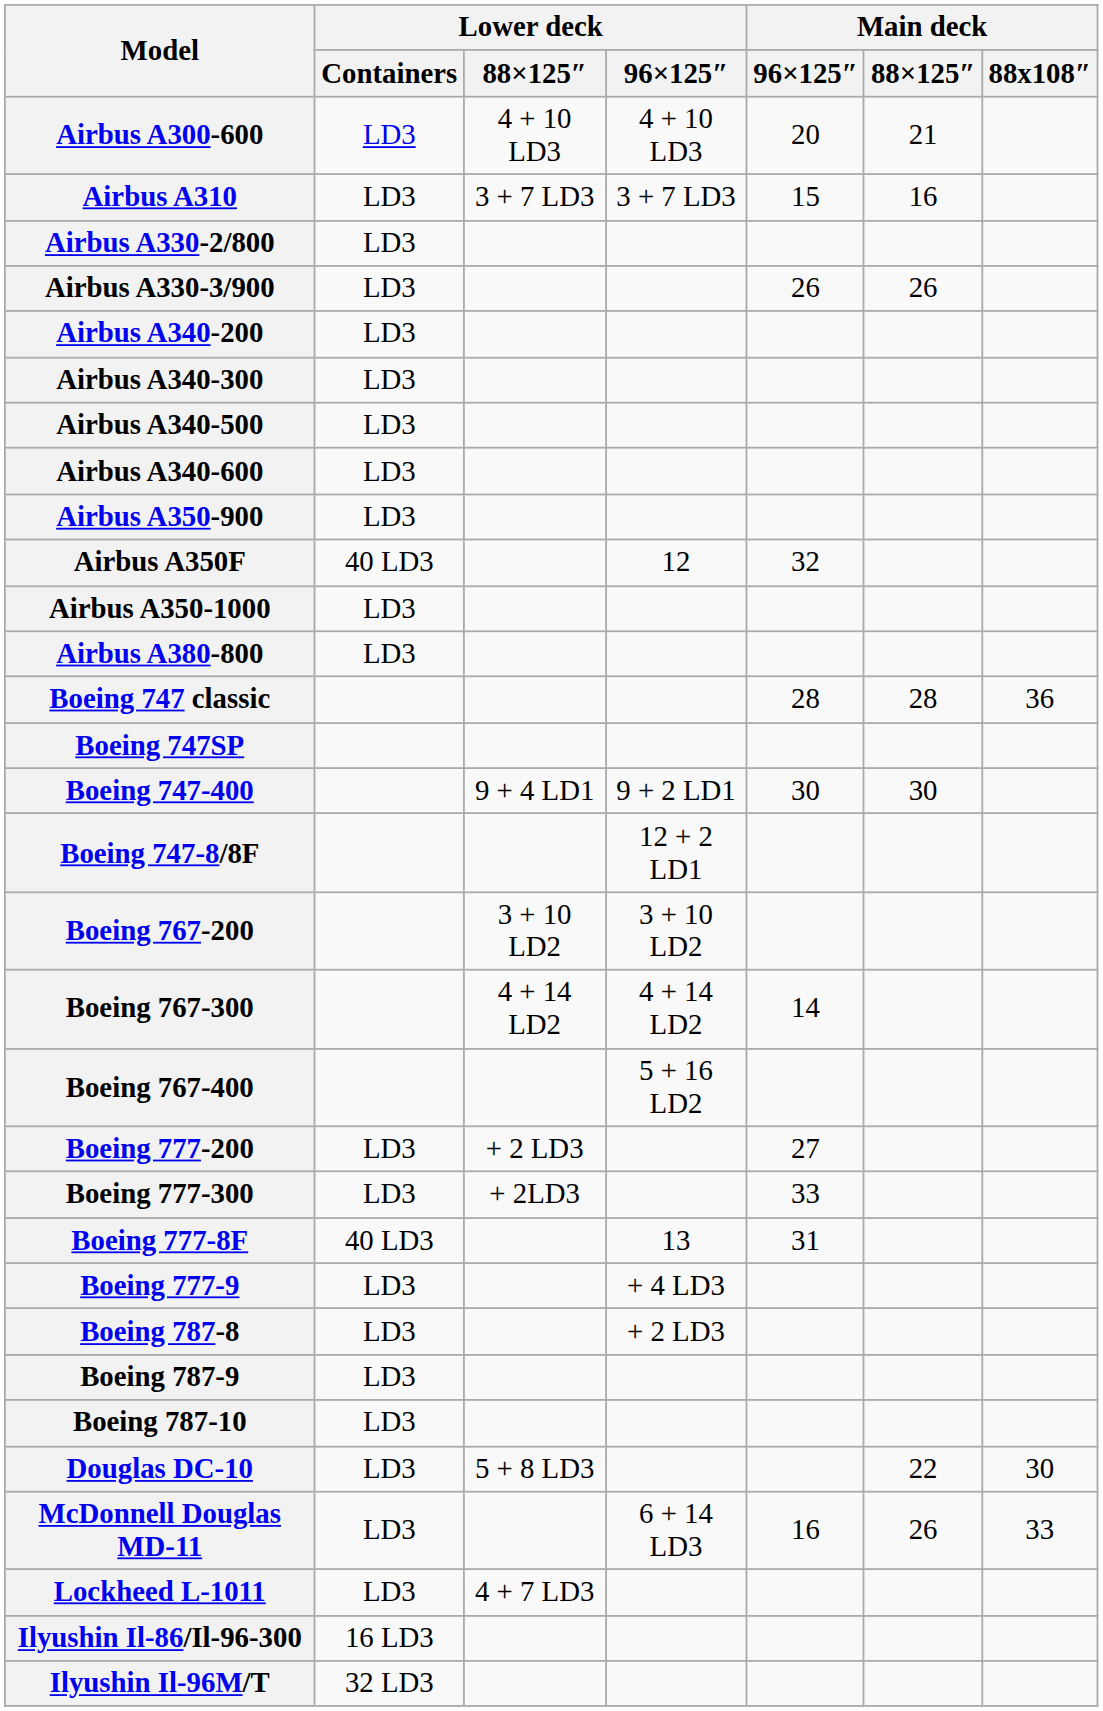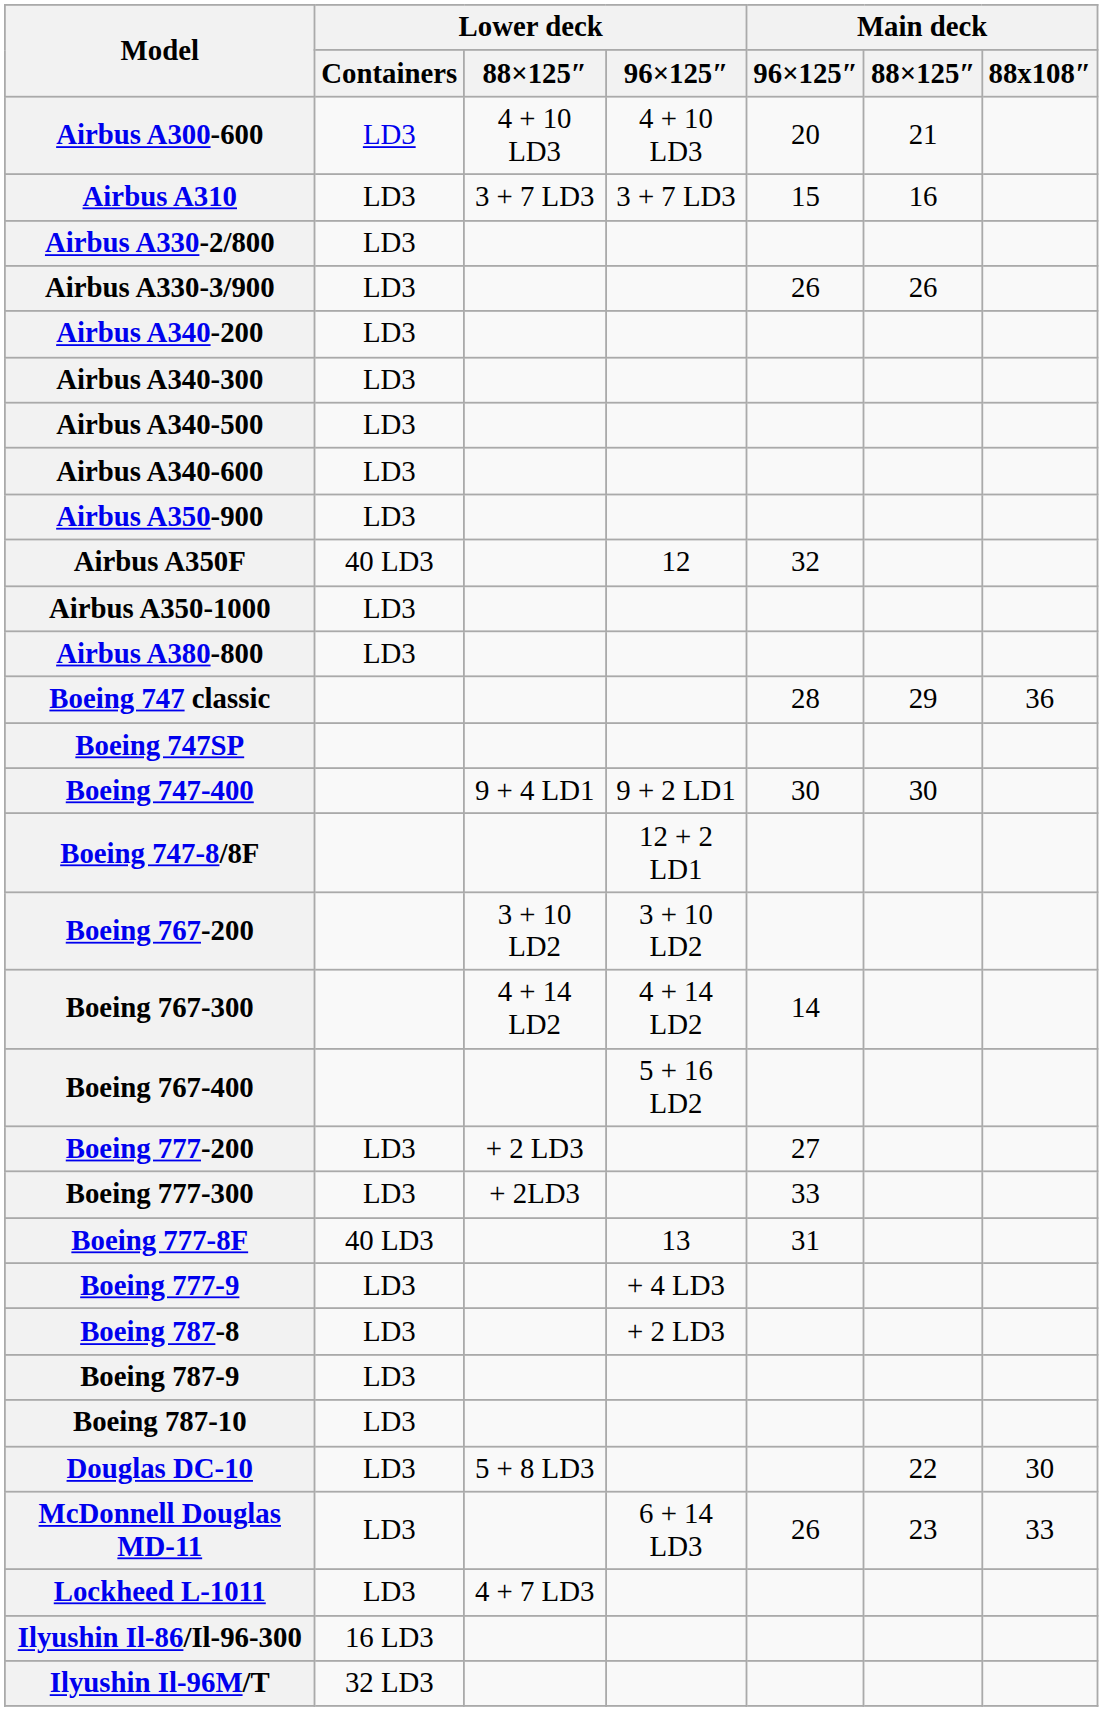 <table class="wikitable sortable" style="text-align: center;">
 <tr>
 <th rowspan=2>Model</th>
 <th colspan=3>Lower deck</th>
 <th colspan=3>Main deck</th>
 </tr>
 <tr>
 <th data-sort-type="number">Containers</th>
 <th data-sort-type="number">88×125″</th>
 <th data-sort-type="number">96×125″</th>
 <th data-sort-type="number">96×125″</th>
 <th data-sort-type="number">88×125″</th>
 <th data-sort-type="number">88x108″</th>
 </tr>
 <tr>
 <th><a href='#'>Airbus A300</a>-600</th>
 <td> <a href='#'>LD3</a></td>
 <td data-sort-value="4.10">4 + 10 LD3</td>
 <td data-sort-value="4.10">4 + 10 LD3</td>
 <td>20</td>
 <td>21</td>
 <td></td>
 </tr>
 <tr>
 <th><a href='#'>Airbus A310</a></th>
 <td> LD3</td>
 <td data-sort-value="3.07">3 + 7 LD3</td>
 <td data-sort-value="3.07">3 + 7 LD3</td>
 <td>15</td>
 <td>16</td>
 <td></td>
 </tr>
 <tr>
 <th><a href='#'>Airbus A330</a>-2/800</th>
 <td> LD3</td>
 <td></td>
 <td></td>
 <td></td>
 <td></td>
 <td></td>
 </tr>
 <tr>
 <th>Airbus A330-3/900</th>
 <td> LD3</td>
 <td></td>
 <td></td>
 <td>26</td>
 <td>26</td>
 <td></td>
 </tr>
 <tr>
 <th><a href='#'>Airbus A340</a>-200</th>
 <td> LD3</td>
 <td></td>
 <td></td>
 <td></td>
 <td></td>
 <td></td>
 </tr>
 <tr>
 <th>Airbus A340-300</th>
 <td> LD3</td>
 <td></td>
 <td></td>
 <td></td>
 <td></td>
 <td></td>
 </tr>
 <tr>
 <th>Airbus A340-500</th>
 <td> LD3</td>
 <td></td>
 <td></td>
 <td></td>
 <td></td>
 <td></td>
 </tr>
 <tr>
 <th>Airbus A340-600</th>
 <td> LD3</td>
 <td></td>
 <td></td>
 <td></td>
 <td></td>
 <td></td>
 </tr>
 <tr>
 <th><a href='#'>Airbus A350</a>-900</th>
 <td> LD3</td>
 <td></td>
 <td></td>
 <td></td>
 <td></td>
 <td></td>
 </tr>
 <tr>
 <th>Airbus A350F</th>
 <td>40 LD3</td>
 <td></td>
 <td>12</td>
 <td>32</td>
 <td></td>
 <td></td>
 </tr>
 <tr>
 <th>Airbus A350-1000</th>
 <td> LD3</td>
 <td></td>
 <td></td>
 <td></td>
 <td></td>
 <td></td>
 </tr>
 <tr>
 <th><a href='#'>Airbus A380</a>-800</th>
 <td> LD3</td>
 <td></td>
 <td></td>
 <td></td>
 <td></td>
 <td></td>
 </tr>
 <tr>
 <th><a href='#'>Boeing 747</a> classic</th>
 <td data-sort-value="33"></td>
 <td></td>
 <td></td>
 <td>28</td>
-<td>28</td>
+<td>29</td>
 <td>36</td>
 </tr>
 <tr>
 <th><a href='#'>Boeing 747SP</a></th>
 <td data-sort-value="22"></td>
 <td></td>
 <td></td>
 <td></td>
 <td></td>
 <td></td>
 </tr>
 <tr>
 <th><a href='#'>Boeing 747-400</a></th>
 <td data-sort-value="35.2"></td>
 <td data-sort-value="9.044">9 + 4 LD1</td>
 <td data-sort-value="9.022">9 + 2 LD1</td>
 <td>30</td>
 <td>30</td>
 <td></td>
 </tr>
 <tr>
 <th><a href='#'>Boeing 747-8</a>/8F</th>
 <td data-sort-value="44"></td>
 <td></td>
 <td data-sort-value="12.022">12 + 2 LD1</td>
 <td></td>
 <td></td>
 <td></td>
 </tr>
 <tr>
 <th><a href='#'>Boeing 767</a>-200</th>
 <td data-sort-value="17.2"></td>
 <td data-sort-value="3.078">3 + 10 LD2</td>
 <td data-sort-value="3.078">3 + 10 LD2</td>
 <td></td>
 <td></td>
 <td></td>
 </tr>
 <tr>
 <th>Boeing 767-300</th>
 <td data-sort-value="23.4"></td>
 <td data-sort-value="4.1092">4 + 14 LD2</td>
 <td data-sort-value="4.1092">4 + 14 LD2</td>
 <td>14</td>
 <td></td>
 <td></td>
 </tr>
 <tr>
 <th>Boeing 767-400</th>
 <td data-sort-value="29.6"></td>
 <td></td>
 <td>5 + 16 LD2</td>
 <td></td>
 <td></td>
 <td></td>
 </tr>
 <tr>
 <th><a href='#'>Boeing 777</a>-200</th>
 <td> LD3</td>
 <td data-sort-value="10.02"> + 2 LD3</td>
 <td></td>
 <td>27</td>
 <td></td>
 <td></td>
 </tr>
 <tr>
 <th>Boeing 777-300</th>
 <td> LD3</td>
 <td data-sort-value="14.02"> + 2LD3</td>
 <td></td>
 <td>33</td>
 <td></td>
 <td></td>
 </tr>
 <tr>
 <th><a href='#'>Boeing 777-8F</a></th>
 <td>40 LD3</td>
 <td></td>
 <td>13</td>
 <td>31</td>
 <td></td>
 <td></td>
 </tr>
 <tr>
 <th><a href='#'>Boeing 777-9</a></th>
 <td> LD3</td>
 <td></td>
 <td data-sort-value="14.04"> + 4 LD3</td>
 <td></td>
 <td></td>
 <td></td>
 </tr>
 <tr>
 <th><a href='#'>Boeing 787</a>-8</th>
 <td> LD3</td>
 <td></td>
 <td data-sort-value="8.02"> + 2 LD3</td>
 <td></td>
 <td></td>
 <td></td>
 </tr>
 <tr>
 <th>Boeing 787-9</th>
 <td> LD3</td>
 <td></td>
 <td></td>
 <td></td>
 <td></td>
 <td></td>
 </tr>
 <tr>
 <th>Boeing 787-10</th>
 <td> LD3</td>
 <td></td>
 <td></td>
 <td></td>
 <td></td>
 <td></td>
 </tr>
 <tr>
 <th><a href='#'>Douglas DC-10</a></th>
 <td> LD3</td>
 <td data-sort-value="5.08">5 + 8 LD3</td>
 <td></td>
 <td></td>
 <td>22</td>
 <td>30</td>
 </tr>
 <tr>
 <th><a href='#'>McDonnell Douglas MD-11</a></th>
 <td> LD3</td>
 <td></td>
 <td data-sort-value="6.14">6 + 14 LD3</td>
-<td>16</td>
 <td>26</td>
+<td>23</td>
 <td>33</td>
 </tr>
 <tr>
 <th><a href='#'>Lockheed L-1011</a></th>
 <td> LD3</td>
 <td data-sort-value="4.07">4 + 7 LD3</td>
 <td></td>
 <td></td>
 <td></td>
 <td></td>
 </tr>
 <tr>
 <th><a href='#'>Ilyushin Il-86</a>/Il-96-300</th>
 <td>16 LD3</td>
 <td></td>
 <td></td>
 <td></td>
 <td></td>
 <td></td>
 </tr>
 <tr>
 <th><a href='#'>Ilyushin Il-96M</a>/T</th>
 <td>32 LD3</td>
 <td></td>
 <td></td>
 <td></td>
 <td></td>
 <td></td>
 </tr>
 </table>
